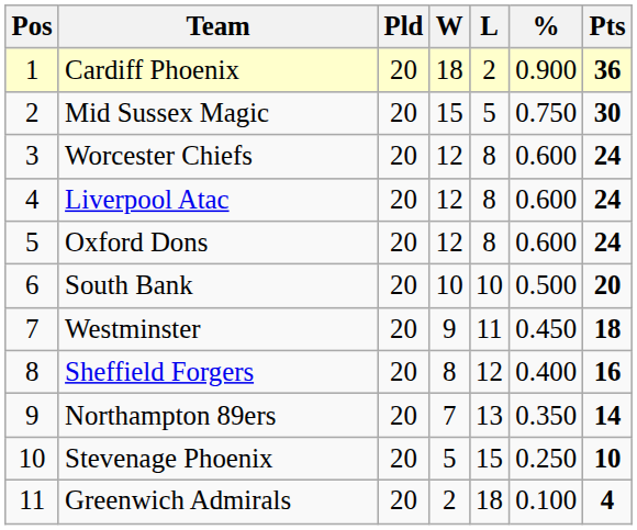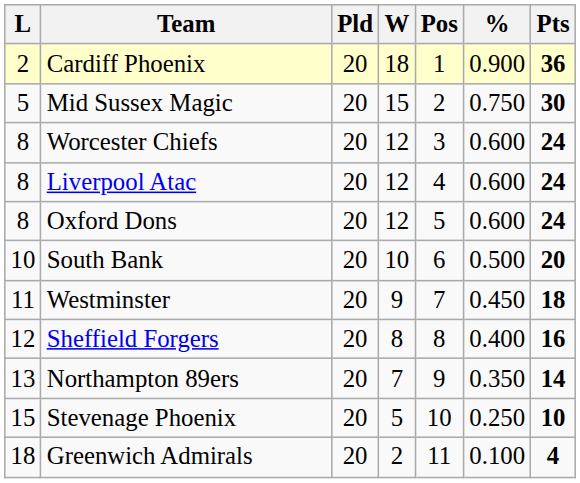 <table class="wikitable" style="text-align: center;">
 <tr>
-<th>Pos</th>
+<th>L</th>
 <th scope="col" style="width: 180px;">Team</th>
 <th>Pld</th>
 <th>W</th>
-<th>L</th>
+<th>Pos</th>
 <th>%</th>
 <th>Pts</th>
 </tr>
 <tr style="background: #ffffcc;">
-<td>1</td>
+<td>2</td>
 <td style="text-align:left;">Cardiff Phoenix</td>
 <td>20</td>
 <td>18</td>
-<td>2</td>
+<td>1</td>
 <td>0.900</td>
 <td><strong>36</strong></td>
 </tr>
 <tr style="background: ;">
-<td>2</td>
+<td>5</td>
 <td style="text-align:left;">Mid Sussex Magic</td>
 <td>20</td>
 <td>15</td>
-<td>5</td>
+<td>2</td>
 <td>0.750</td>
 <td><strong>30</strong></td>
 </tr>
 <tr style="background: ;">
-<td>3</td>
+<td>8</td>
 <td style="text-align:left;">Worcester Chiefs</td>
 <td>20</td>
 <td>12</td>
-<td>8</td>
+<td>3</td>
 <td>0.600</td>
 <td><strong>24</strong></td>
 </tr>
 <tr style="background: ;">
-<td>4</td>
+<td>8</td>
 <td style="text-align:left;"><a href='#'>Liverpool Atac</a></td>
 <td>20</td>
 <td>12</td>
-<td>8</td>
+<td>4</td>
 <td>0.600</td>
 <td><strong>24</strong></td>
 </tr>
 <tr style="background: ;">
-<td>5</td>
+<td>8</td>
 <td style="text-align:left;">Oxford Dons</td>
 <td>20</td>
 <td>12</td>
-<td>8</td>
+<td>5</td>
 <td>0.600</td>
 <td><strong>24</strong></td>
 </tr>
 <tr style="background: ;">
-<td>6</td>
+<td>10</td>
 <td style="text-align:left;">South Bank</td>
 <td>20</td>
 <td>10</td>
-<td>10</td>
+<td>6</td>
 <td>0.500</td>
 <td><strong>20</strong></td>
 </tr>
 <tr style="background: ;">
-<td>7</td>
+<td>11</td>
 <td style="text-align:left;">Westminster</td>
 <td>20</td>
 <td>9</td>
-<td>11</td>
+<td>7</td>
 <td>0.450</td>
 <td><strong>18</strong></td>
 </tr>
 <tr style="background: ;">
-<td>8</td>
+<td>12</td>
 <td style="text-align:left;"><a href='#'>Sheffield Forgers</a></td>
 <td>20</td>
 <td>8</td>
-<td>12</td>
+<td>8</td>
 <td>0.400</td>
 <td><strong>16</strong></td>
 </tr>
 <tr style="background: ;">
-<td>9</td>
+<td>13</td>
 <td style="text-align:left;">Northampton 89ers</td>
 <td>20</td>
 <td>7</td>
-<td>13</td>
+<td>9</td>
 <td>0.350</td>
 <td><strong>14</strong></td>
 </tr>
 <tr style="background: ;">
-<td>10</td>
+<td>15</td>
 <td style="text-align:left;">Stevenage Phoenix</td>
 <td>20</td>
 <td>5</td>
-<td>15</td>
+<td>10</td>
 <td>0.250</td>
 <td><strong>10</strong></td>
 </tr>
 <tr style="background: ;">
-<td>11</td>
+<td>18</td>
 <td style="text-align:left;">Greenwich Admirals</td>
 <td>20</td>
 <td>2</td>
-<td>18</td>
+<td>11</td>
 <td>0.100</td>
 <td><strong>4</strong></td>
 </tr>
 </table>
